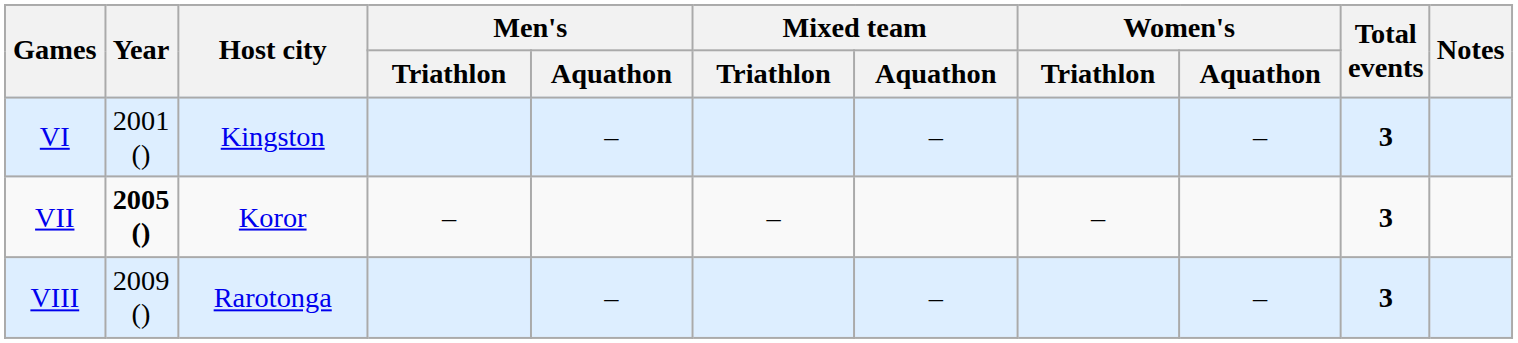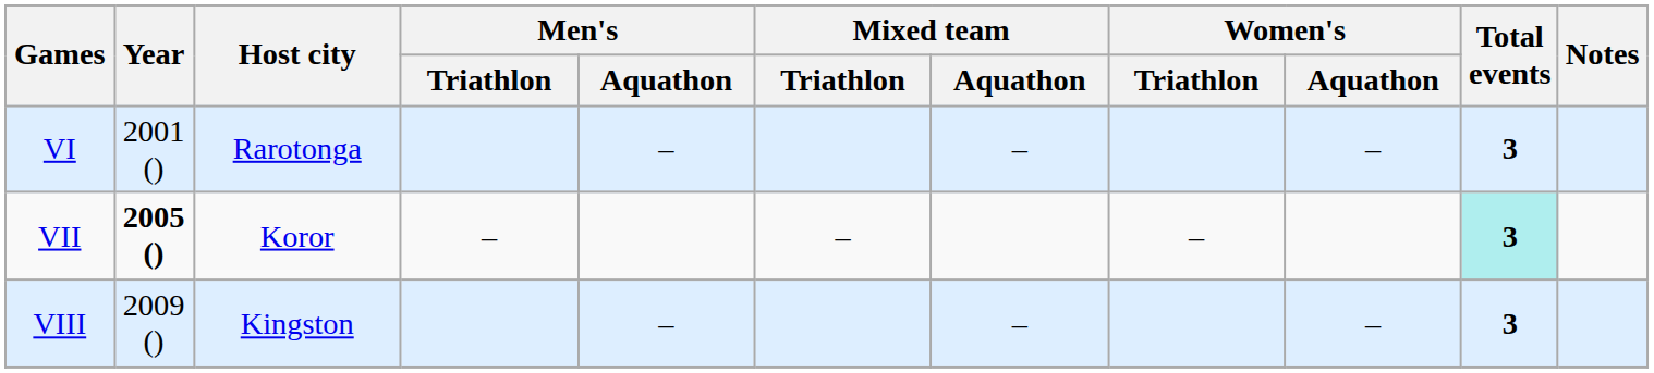 <table class="wikitable" style="text-align:center; font-size:90%;">
 <tr>
 <th rowspan=2 scope="col" style="padding:0.25em;">Games</th>
 <th rowspan=2 scope="col" style="padding:0.25em;">Year</th>
 <th rowspan=2 scope="col" style="width:6.25em;">Host city</th>
 <th colspan=2 style="line-height:115%;">Men's</th>
 <th colspan=2 style="line-height:115%;">Mixed team</th>
 <th colspan=2 style="line-height:115%;">Women's</th>
 <th rowspan=2>Total<br>events</th>
 <th rowspan=2>Notes</th>
 </tr>
 <tr>
 <th style="line-height:115%; width:5.25em;">Triathlon</th>
 <th style="line-height:115%; width:5.25em;">Aquathon</th>
 <th style="line-height:115%; width:5.25em;">Triathlon</th>
 <th style="line-height:115%; width:5.25em;">Aquathon</th>
 <th style="line-height:115%; width:5.25em;">Triathlon</th>
 <th style="line-height:115%; width:5.25em;">Aquathon</th>
 </tr>
 <tr bgcolor=#ddeeff>
 <td><a href='#'>VI</a></td>
 <td>2001<br>()</td>
-<td><a href='#'>Kingston</a> </td>
+<td><a href='#'>Rarotonga</a> </td>
 <td> <br> </td>
 <td>–</td>
 <td> <br></td>
 <td>–</td>
 <td> <br> </td>
 <td>–</td>
 <td><strong>3</strong></td>
 <td></td>
 </tr>
 <tr>
 <td><a href='#'>VII</a></td>
 <td><strong>2005<br>()</strong></td>
 <td><a href='#'>Koror</a> </td>
 <td>–</td>
 <td> <br></td>
 <td>–</td>
 <td> <br> </td>
 <td>–</td>
 <td> <br> </td>
-<td><strong>3</strong></td>
+<td style="background: paleturquoise;"><strong>3</strong></td>
 <td></td>
 </tr>
 <tr bgcolor=#ddeeff>
 <td><a href='#'>VIII</a></td>
 <td>2009<br>()</td>
-<td><a href='#'>Rarotonga</a> </td>
+<td><a href='#'>Kingston</a> </td>
 <td> <br> </td>
 <td>–</td>
 <td> <br></td>
 <td>–</td>
 <td> <br> </td>
 <td>–</td>
 <td><strong>3</strong></td>
 <td></td>
 </tr>
 </table>
